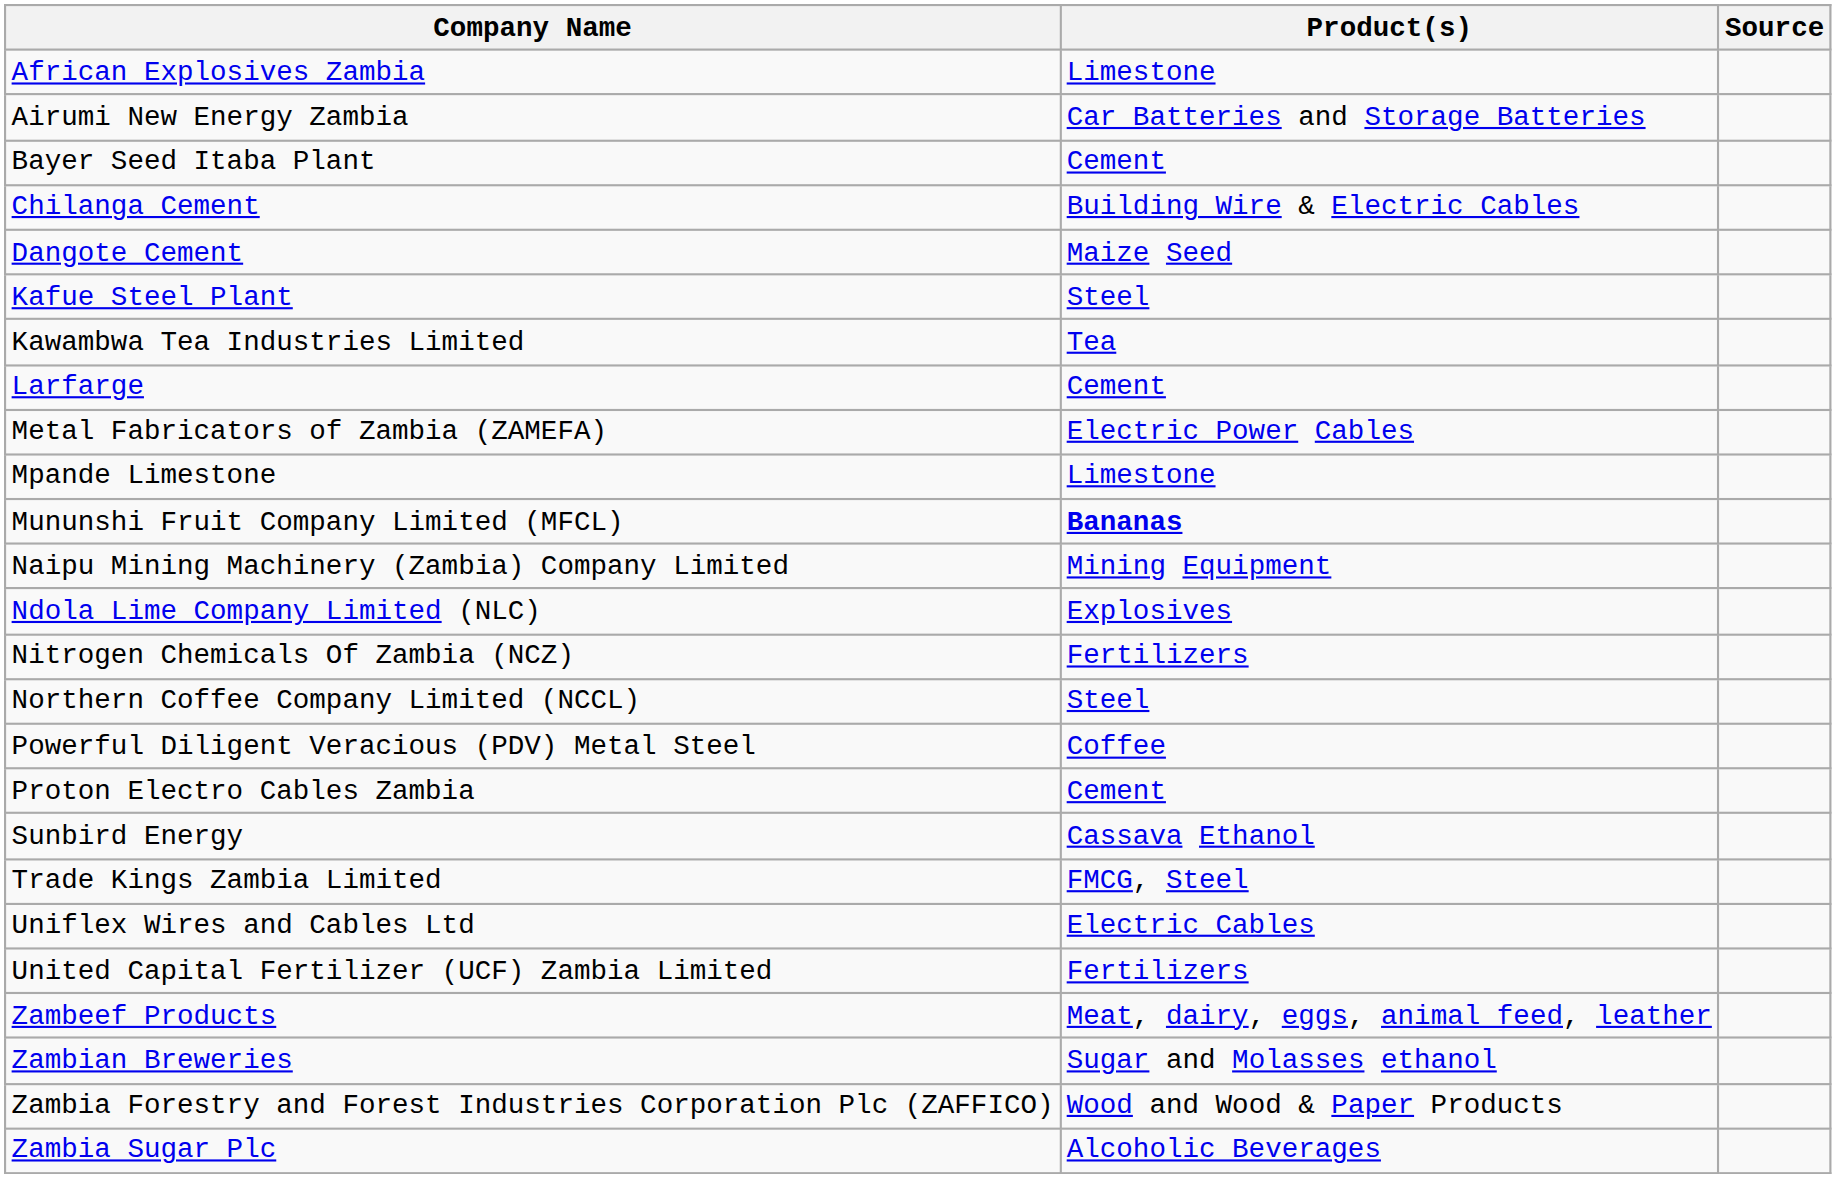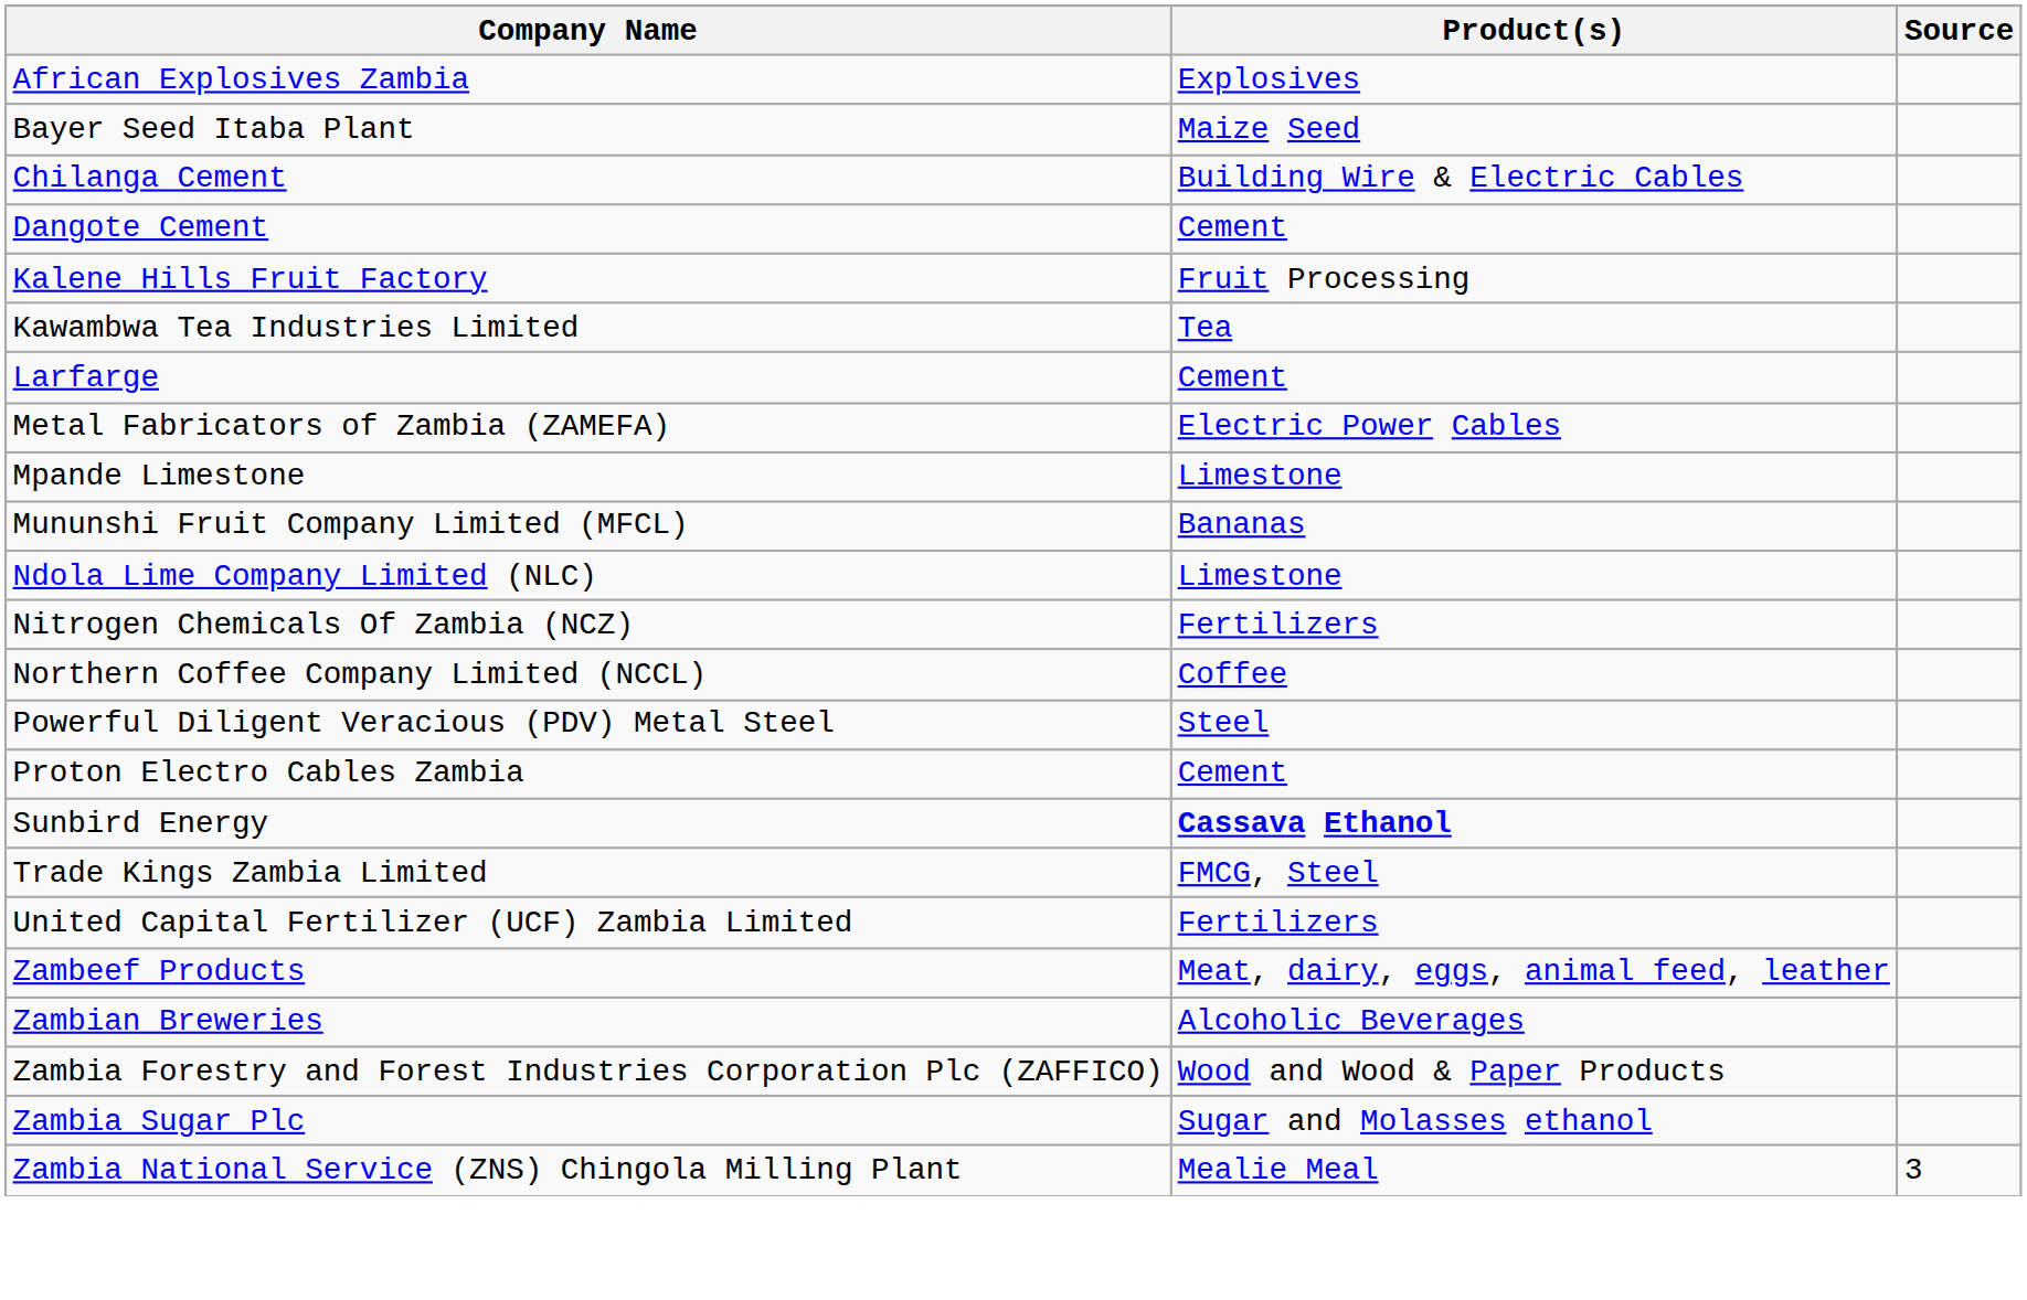 <table class="wikitable sortable">
 <tr>
 <th>Company Name</th>
 <th>Product(s)</th>
 <th>Source</th>
 </tr>
 <tr>
 <td><a href='#'>African Explosives Zambia</a></td>
-<td><a href='#'>Limestone</a></td>
-<td></td>
-</tr>
-<tr>
-<td>Airumi New Energy Zambia</td>
-<td><a href='#'>Car Batteries</a> and <a href='#'>Storage Batteries</a></td>
+<td><a href='#'>Explosives</a></td>
 <td></td>
 </tr>
 <tr>
 <td>Bayer Seed Itaba Plant</td>
-<td><a href='#'>Cement</a></td>
+<td><a href='#'>Maize</a> <a href='#'>Seed</a></td>
 <td></td>
 </tr>
 <tr>
 <td><a href='#'>Chilanga Cement</a></td>
 <td><a href='#'>Building Wire</a> & <a href='#'>Electric Cables</a></td>
 <td></td>
 </tr>
 <tr>
 <td><a href='#'>Dangote Cement</a></td>
-<td><a href='#'>Maize</a> <a href='#'>Seed</a></td>
+<td><a href='#'>Cement</a></td>
 <td></td>
 </tr>
 <tr>
-<td><a href='#'>Kafue Steel Plant</a></td>
-<td><a href='#'>Steel</a></td>
+<td><a href='#'>Kalene Hills Fruit Factory</a></td>
+<td><a href='#'>Fruit</a> Processing</td>
 <td></td>
 </tr>
 <tr>
 <td>Kawambwa Tea Industries Limited</td>
 <td><a href='#'>Tea</a></td>
 <td></td>
 </tr>
 <tr>
 <td><a href='#'>Larfarge</a></td>
 <td><a href='#'>Cement</a></td>
 <td></td>
 </tr>
 <tr>
 <td>Metal Fabricators of Zambia (ZAMEFA)</td>
 <td><a href='#'>Electric Power</a> <a href='#'>Cables</a></td>
 <td></td>
 </tr>
 <tr>
 <td>Mpande Limestone</td>
 <td><a href='#'>Limestone</a></td>
 <td></td>
 </tr>
 <tr>
 <td>Mununshi Fruit Company Limited (MFCL)</td>
-<td><strong><a href='#'>Bananas</a></strong></td>
-<td></td>
-</tr>
-<tr>
-<td>Naipu Mining Machinery (Zambia) Company Limited</td>
-<td><a href='#'>Mining</a> <a href='#'>Equipment</a></td>
+<td><a href='#'>Bananas</a></td>
 <td></td>
 </tr>
 <tr>
 <td><a href='#'>Ndola Lime Company Limited</a> (NLC)</td>
-<td><a href='#'>Explosives</a></td>
+<td><a href='#'>Limestone</a></td>
 <td></td>
 </tr>
 <tr>
 <td>Nitrogen Chemicals Of Zambia (NCZ)</td>
 <td><a href='#'>Fertilizers</a></td>
 <td></td>
 </tr>
 <tr>
 <td>Northern Coffee Company Limited (NCCL)</td>
-<td><a href='#'>Steel</a></td>
+<td><a href='#'>Coffee</a></td>
 <td></td>
 </tr>
 <tr>
 <td>Powerful Diligent Veracious (PDV) Metal Steel</td>
-<td><a href='#'>Coffee</a></td>
+<td><a href='#'>Steel</a></td>
 <td></td>
 </tr>
 <tr>
 <td>Proton Electro Cables Zambia</td>
 <td><a href='#'>Cement</a></td>
 <td></td>
 </tr>
 <tr>
 <td>Sunbird Energy</td>
-<td><a href='#'>Cassava</a> <a href='#'>Ethanol</a></td>
+<td><strong><a href='#'>Cassava</a> <a href='#'>Ethanol</a></strong></td>
 <td></td>
 </tr>
 <tr>
 <td>Trade Kings Zambia Limited</td>
 <td><a href='#'>FMCG</a>, <a href='#'>Steel</a></td>
-<td></td>
-</tr>
-<tr>
-<td>Uniflex Wires and Cables Ltd</td>
-<td><a href='#'>Electric Cables</a></td>
 <td></td>
 </tr>
 <tr>
 <td>United Capital Fertilizer (UCF) Zambia Limited</td>
 <td><a href='#'>Fertilizers</a></td>
 <td></td>
 </tr>
 <tr>
 <td><a href='#'>Zambeef Products</a></td>
 <td><a href='#'>Meat</a>, <a href='#'>dairy</a>, <a href='#'>eggs</a>, <a href='#'>animal feed</a>, <a href='#'>leather</a></td>
 <td></td>
 </tr>
 <tr>
 <td><a href='#'>Zambian Breweries</a></td>
-<td><a href='#'>Sugar</a> and <a href='#'>Molasses</a> <a href='#'>ethanol</a></td>
+<td><a href='#'>Alcoholic Beverages</a></td>
 <td></td>
 </tr>
 <tr>
 <td>Zambia Forestry and Forest Industries Corporation Plc (ZAFFICO)</td>
 <td><a href='#'>Wood</a> and Wood & <a href='#'>Paper</a> Products</td>
 <td></td>
 </tr>
 <tr>
 <td><a href='#'>Zambia Sugar Plc</a></td>
-<td><a href='#'>Alcoholic Beverages</a></td>
+<td><a href='#'>Sugar</a> and <a href='#'>Molasses</a> <a href='#'>ethanol</a></td>
 <td></td>
 </tr>
+<tr>
+<td><a href='#'>Zambia National Service</a> (ZNS) Chingola Milling Plant</td>
+<td><a href='#'>Mealie Meal</a></td>
+<td>3</td>
+</tr>
 </table>
